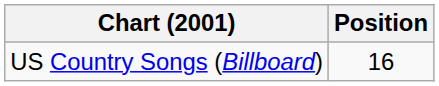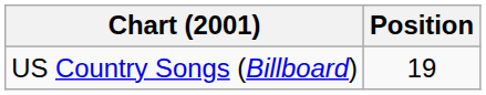 <table class="wikitable sortable">
 <tr>
 <th scope="col">Chart (2001)</th>
 <th scope="col">Position</th>
 </tr>
 <tr>
 <td>US <a href='#'>Country Songs</a> (<em><a href='#'>Billboard</a></em>)</td>
-<td align="center">16</td>
+<td align="center">19</td>
 </tr>
 </table>
